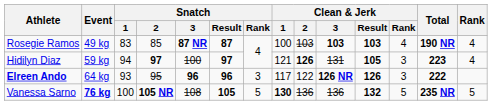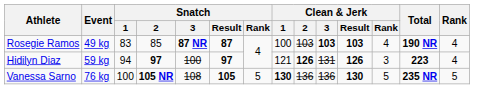 <table class="wikitable" style="font-size:90%">
 <tr>
 <th rowspan="2">Athlete</th>
 <th rowspan="2">Event</th>
 <th colspan="5">Snatch</th>
 <th colspan="5">Clean & Jerk</th>
 <th rowspan="2">Total</th>
 <th rowspan="2">Rank</th>
 </tr>
 <tr style="font-size:95%">
 <th>1</th>
 <th>2</th>
 <th>3</th>
 <th>Result</th>
 <th>Rank</th>
 <th>1</th>
 <th>2</th>
 <th>3</th>
 <th>Result</th>
 <th>Rank</th>
 </tr>
 <tr align=center>
 <td align=left><a href='#'>Rosegie Ramos</a></td>
 <td align=left><a href='#'>49 kg</a></td>
 <td>83</td>
 <td>85</td>
 <td><strong>87  <a href='#'>NR</a></strong></td>
 <td><strong>87</strong></td>
 <td rowspan=2>4</td>
 <td>100</td>
 <td><s>103</s></td>
 <td><strong>103</strong></td>
 <td><strong>103</strong></td>
 <td>4</td>
 <td><strong>190</strong> <strong><a href='#'>NR</a></strong></td>
 <td>4</td>
 </tr>
 <tr align=center>
 <td align=left><a href='#'>Hidilyn Diaz</a></td>
 <td align=left><a href='#'>59 kg</a></td>
 <td>94</td>
 <td><strong>97</strong></td>
 <td><s>100</s></td>
 <td><strong>97</strong></td>
 <td>121</td>
 <td><strong>126</strong></td>
 <td><s>131</s></td>
-<td><strong>105</strong></td>
+<td><strong>126</strong></td>
 <td>3</td>
 <td><strong>223</strong></td>
 <td>4</td>
 </tr>
 <tr align=center>
-<td align=left><strong><a href='#'>Elreen Ando</a></strong></td>
-<td align=left><a href='#'>64 kg</a></td>
-<td>93</td>
-<td><s>95</s></td>
-<td><strong>96</strong></td>
-<td><strong>96</strong></td>
-<td>3</td>
-<td>117</td>
-<td>122</td>
-<td><strong>126 <a href='#'>NR</a></strong></td>
-<td><strong>126</strong></td>
-<td>3</td>
-<td><strong>222</strong></td>
-<td></td>
-</tr>
-<tr align=center>
 <td align=left><a href='#'>Vanessa Sarno</a></td>
-<td align=left><strong><a href='#'>76 kg</a></strong></td>
+<td align=left><a href='#'>76 kg</a></td>
 <td>100</td>
 <td><strong>105 <a href='#'>NR</a></strong></td>
 <td><s>108</s></td>
 <td><strong>105</strong></td>
 <td>5</td>
 <td><strong>130</strong></td>
 <td><s>136</s></td>
 <td><s>136</s></td>
-<td><strong>132</strong></td>
+<td><strong>130</strong></td>
 <td>5</td>
 <td><strong>235 <a href='#'>NR</a></strong></td>
 <td>5</td>
 </tr>
 </table>
